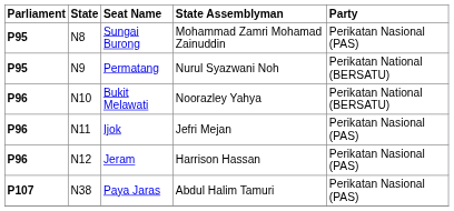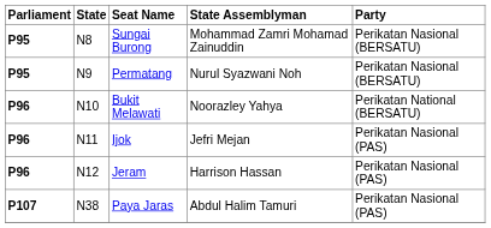 <table class="toccolours sortable" border="1" cellpadding="3" style="border-collapse:collapse; text-align: left;">
 <tr>
 <th align="center">Parliament</th>
 <th>State</th>
 <th>Seat Name</th>
 <th>State Assemblyman</th>
 <th>Party</th>
 </tr>
 <tr>
 <th align="left">P95</th>
 <td>N8</td>
 <td><a href='#'>Sungai Burong</a></td>
 <td>Mohammad Zamri Mohamad Zainuddin</td>
-<td>Perikatan Nasional (PAS)</td>
+<td>Perikatan Nasional (BERSATU)</td>
 </tr>
 <tr>
 <th align="left">P95</th>
 <td>N9</td>
 <td><a href='#'>Permatang</a></td>
 <td>Nurul Syazwani Noh</td>
-<td>Perikatan National (BERSATU)</td>
+<td>Perikatan Nasional (BERSATU)</td>
 </tr>
 <tr>
 <th align="left">P96</th>
 <td>N10</td>
 <td><a href='#'>Bukit Melawati</a></td>
 <td>Noorazley Yahya</td>
 <td>Perikatan National (BERSATU)</td>
 </tr>
 <tr>
 <th align="left">P96</th>
 <td>N11</td>
 <td><a href='#'>Ijok</a></td>
 <td>Jefri Mejan</td>
 <td>Perikatan Nasional (PAS)</td>
 </tr>
 <tr>
 <th align="left">P96</th>
 <td>N12</td>
 <td><a href='#'>Jeram</a></td>
 <td>Harrison Hassan</td>
 <td>Perikatan Nasional (PAS)</td>
 </tr>
 <tr>
 <th align="left">P107</th>
 <td>N38</td>
 <td><a href='#'>Paya Jaras</a></td>
 <td>Abdul Halim Tamuri</td>
 <td>Perikatan Nasional (PAS)</td>
 </tr>
 <tr>
 </tr>
 </table>
